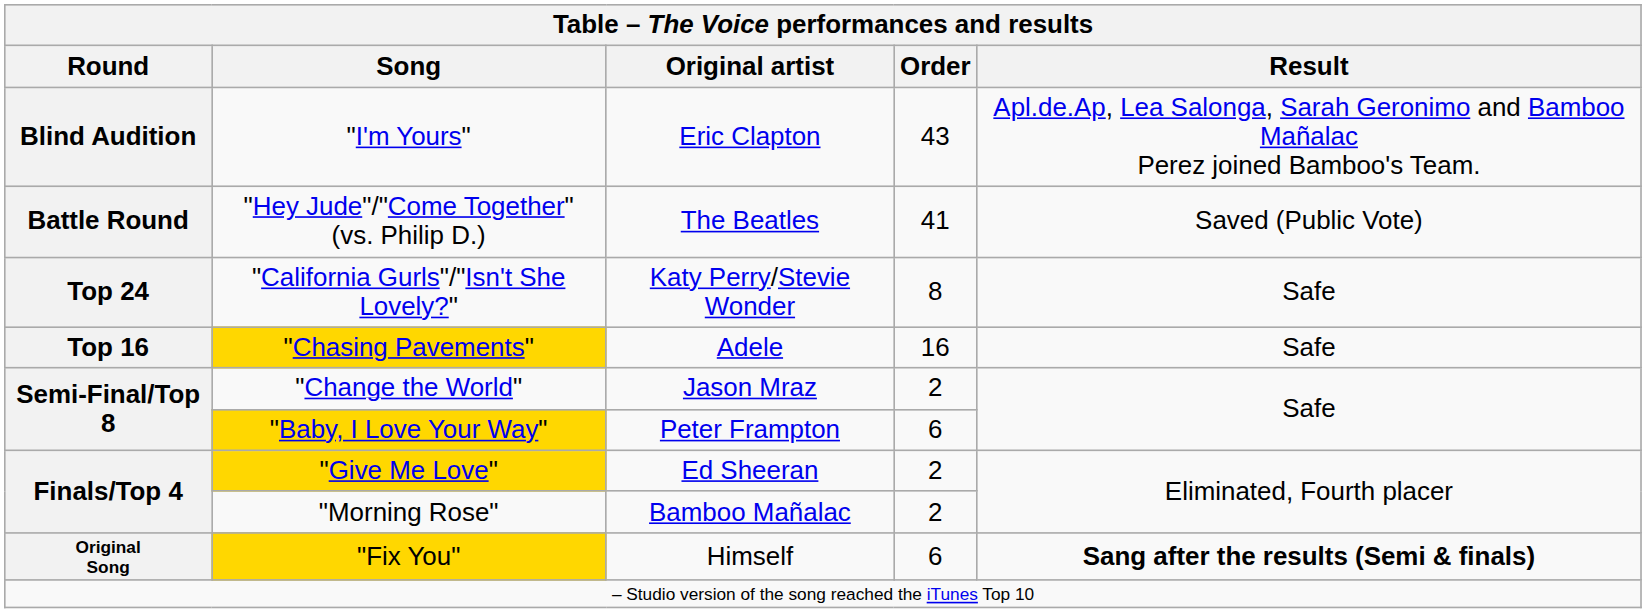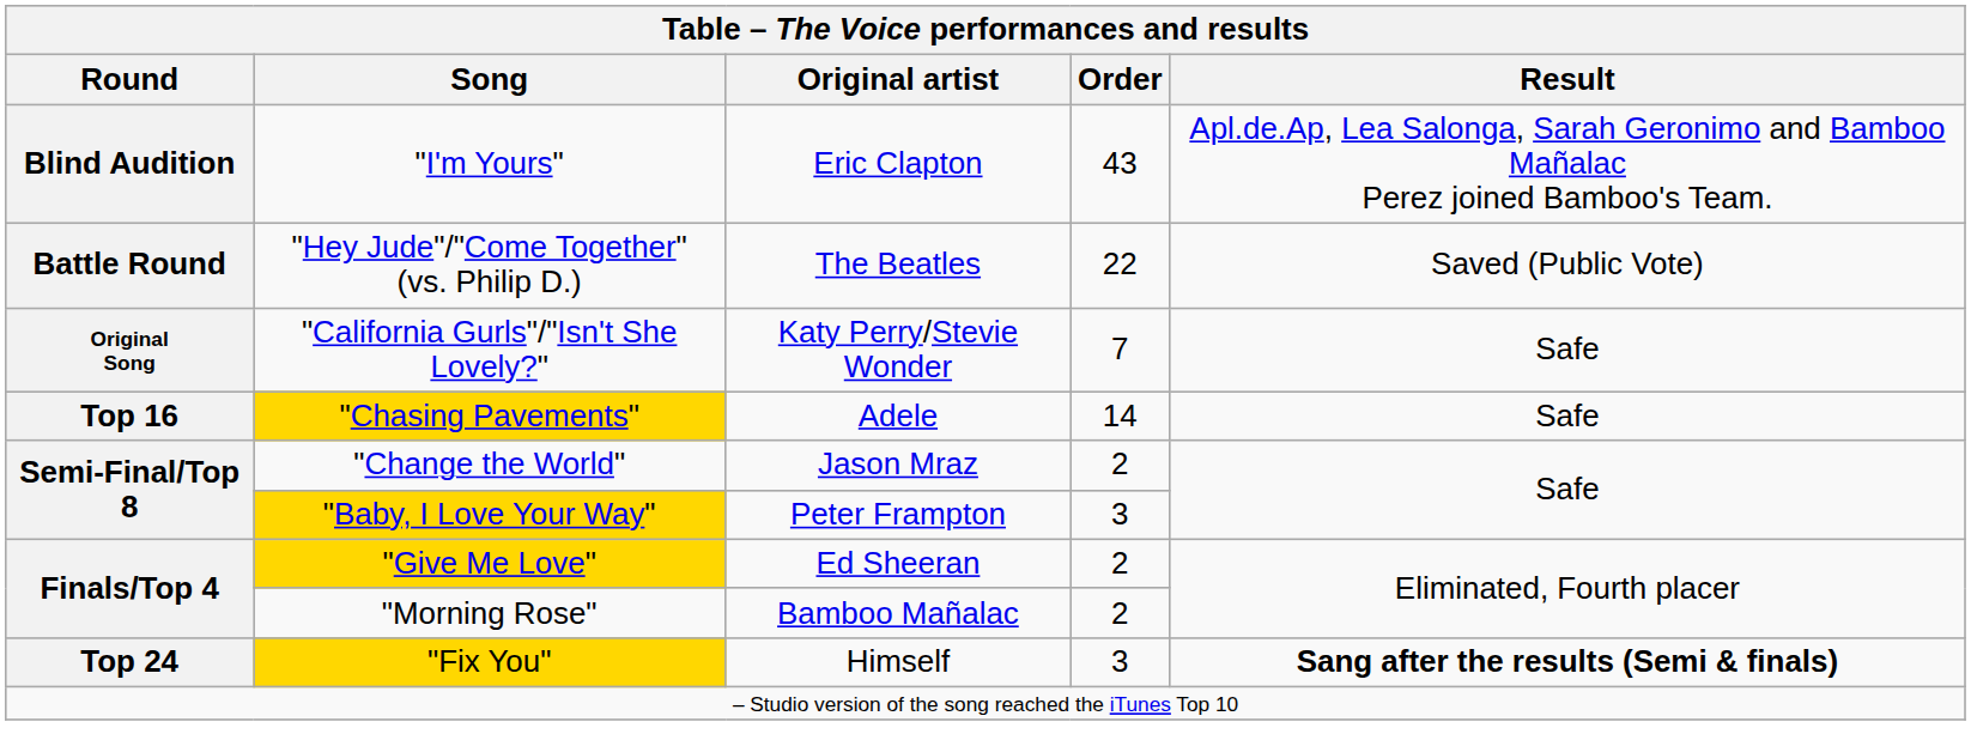 <table class="wikitable collapsible collapsed" style="text-align:center; width:80%;">
 <tr>
 <th colspan="5">Table – <em>The Voice</em> performances and results</th>
 </tr>
 <tr>
 <th scope="col">Round</th>
 <th scope="col">Song</th>
 <th scope="col">Original artist</th>
 <th scope="col">Order</th>
 <th scope="col">Result</th>
 </tr>
 <tr>
 <th scope="row">Blind Audition</th>
 <td>"<a href='#'>I'm Yours</a>"</td>
 <td><a href='#'>Eric Clapton</a></td>
 <td>43</td>
 <td><a href='#'>Apl.de.Ap</a>, <a href='#'>Lea Salonga</a>, <a href='#'>Sarah Geronimo</a> and <a href='#'>Bamboo Mañalac</a><br>Perez joined Bamboo's Team.</td>
 </tr>
 <tr>
 <th scope="row">Battle Round</th>
 <td>"<a href='#'>Hey Jude</a>"/"<a href='#'>Come Together</a>"<br>(vs. Philip D.)</td>
 <td><a href='#'>The Beatles</a></td>
-<td>41</td>
+<td>22</td>
 <td>Saved (Public Vote)</td>
 </tr>
 <tr>
-<th scope="row">Top 24</th>
+<th style="font-size:8pt">Original<br>Song</th>
 <td>"<a href='#'>California Gurls</a>"/"<a href='#'>Isn't She Lovely?</a>"</td>
 <td><a href='#'>Katy Perry</a>/<a href='#'>Stevie Wonder</a></td>
-<td>8</td>
+<td>7</td>
 <td>Safe</td>
 </tr>
 <tr>
 <th scope="row">Top 16</th>
 <td style="background:gold;">"<a href='#'>Chasing Pavements</a>"</td>
 <td><a href='#'>Adele</a></td>
-<td>16</td>
+<td>14</td>
 <td>Safe</td>
 </tr>
 <tr>
 <th scope="row" rowspan="2">Semi-Final/Top 8</th>
 <td>"<a href='#'>Change the World</a>"</td>
 <td><a href='#'>Jason Mraz</a></td>
 <td>2</td>
 <td rowspan="2">Safe</td>
 </tr>
 <tr>
 <td style="background:gold;">"<a href='#'>Baby, I Love Your Way</a>"</td>
 <td><a href='#'>Peter Frampton</a></td>
-<td>6</td>
+<td>3</td>
 </tr>
 <tr>
 <th scope="row" rowspan="2">Finals/Top 4</th>
 <td style="background:gold;">"<a href='#'>Give Me Love</a>"</td>
 <td><a href='#'>Ed Sheeran</a></td>
 <td>2</td>
 <td rowspan="2">Eliminated, Fourth placer</td>
 </tr>
 <tr>
 <td>"Morning Rose"</td>
 <td><a href='#'>Bamboo Mañalac</a></td>
 <td>2</td>
 </tr>
 <tr>
-<th style="font-size:8pt">Original<br>Song</th>
+<th scope="row">Top 24</th>
 <td style="background:gold;">"Fix You"</td>
 <td>Himself</td>
-<td>6</td>
+<td>3</td>
 <td><strong>Sang after the results (Semi & finals)</strong></td>
 </tr>
 <tr>
 <td colspan="8" style="font-size:8pt"> – Studio version of the song reached the <a href='#'>iTunes</a> Top 10</td>
 </tr>
 </table>
